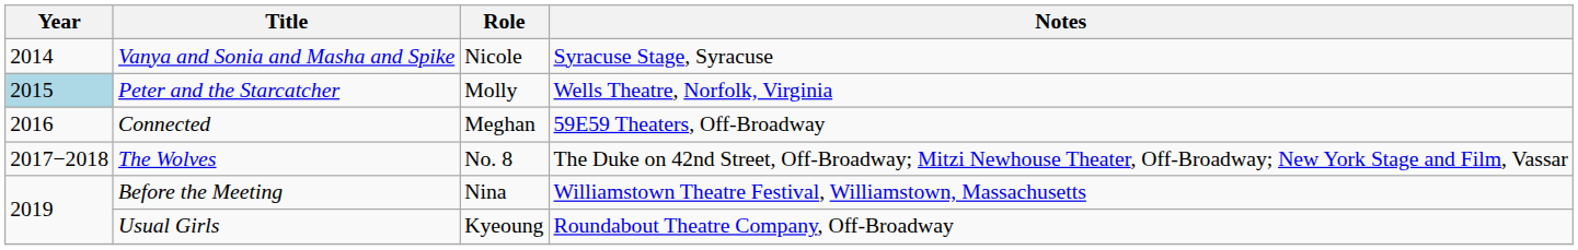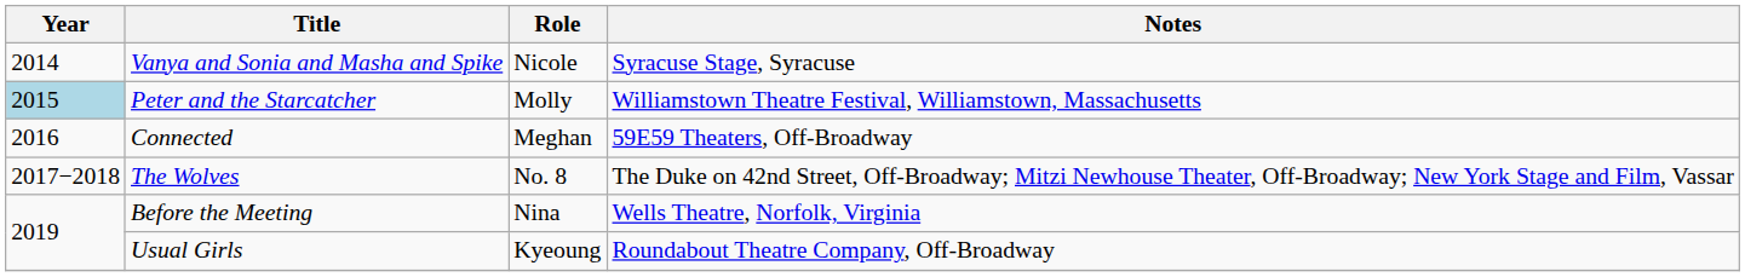 <table class="wikitable sortable">
 <tr>
 <th>Year</th>
 <th>Title</th>
 <th>Role</th>
 <th class="unsortable">Notes</th>
 </tr>
 <tr>
 <td>2014</td>
 <td><em><a href='#'>Vanya and Sonia and Masha and Spike</a></em></td>
 <td>Nicole</td>
 <td><a href='#'>Syracuse Stage</a>, Syracuse</td>
 </tr>
 <tr>
 <td style="background: lightblue;">2015</td>
 <td><em><a href='#'>Peter and the Starcatcher</a></em></td>
 <td>Molly</td>
-<td><a href='#'>Wells Theatre</a>, <a href='#'>Norfolk, Virginia</a></td>
+<td><a href='#'>Williamstown Theatre Festival</a>, <a href='#'>Williamstown, Massachusetts</a></td>
 </tr>
 <tr>
 <td>2016</td>
 <td><em>Connected</em></td>
 <td>Meghan</td>
 <td><a href='#'>59E59 Theaters</a>, Off-Broadway</td>
 </tr>
 <tr>
 <td>2017−2018</td>
 <td><em><a href='#'>The Wolves</a></em></td>
 <td>No. 8</td>
 <td>The Duke on 42nd Street, Off-Broadway; <a href='#'>Mitzi Newhouse Theater</a>, Off-Broadway; <a href='#'>New York Stage and Film</a>, Vassar</td>
 </tr>
 <tr>
 <td rowspan="2">2019</td>
 <td><em>Before the Meeting</em></td>
 <td>Nina</td>
-<td><a href='#'>Williamstown Theatre Festival</a>, <a href='#'>Williamstown, Massachusetts</a></td>
+<td><a href='#'>Wells Theatre</a>, <a href='#'>Norfolk, Virginia</a></td>
 </tr>
 <tr>
 <td><em>Usual Girls</em></td>
 <td>Kyeoung</td>
 <td><a href='#'>Roundabout Theatre Company</a>, Off-Broadway</td>
 </tr>
 <tr>
 </tr>
 </table>
